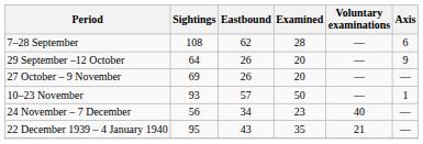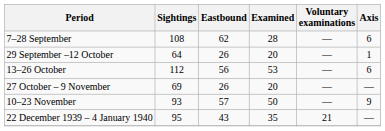 <table class = "wikitable sortable">
 <tr>
 <th>Period</th>
 <th>Sightings</th>
 <th>Eastbound</th>
 <th>Examined</th>
 <th>Voluntary<br>examinations</th>
 <th>Axis</th>
 </tr>
 <tr>
 <td>7–28 September</td>
 <td align="center">108</td>
 <td align="center">62</td>
 <td align="center">28</td>
 <td align="center">—</td>
 <td align="center">6</td>
 </tr>
 <tr>
 <td>29 September –12 October</td>
 <td align="center">64</td>
 <td align="center">26</td>
 <td align="center">20</td>
 <td align="center">—</td>
-<td align="center">9</td>
+<td align="center">1</td>
+</tr>
+<tr>
+<td>13–26 October</td>
+<td align="center">112</td>
+<td align="center">56</td>
+<td align="center">53</td>
+<td align="center">—</td>
+<td align="center">6</td>
 </tr>
 <tr>
 <td>27 October – 9 November</td>
 <td align="center">69</td>
 <td align="center">26</td>
 <td align="center">20</td>
 <td align="center">—</td>
 <td align="center">—</td>
 </tr>
 <tr>
 <td>10–23 November</td>
 <td align="center">93</td>
 <td align="center">57</td>
 <td align="center">50</td>
 <td align="center">—</td>
-<td align="center">1</td>
-</tr>
-<tr>
-<td>24 November – 7 December</td>
-<td align="center">56</td>
-<td align="center">34</td>
-<td align="center">23</td>
-<td align="center">40</td>
-<td align="center">—</td>
+<td align="center">9</td>
 </tr>
 <tr>
 <td>22 December 1939 – 4 January 1940</td>
 <td align="center">95</td>
 <td align="center">43</td>
 <td align="center">35</td>
 <td align="center">21</td>
 <td align="center">—</td>
 </tr>
 <tr>
 </tr>
 </table>
